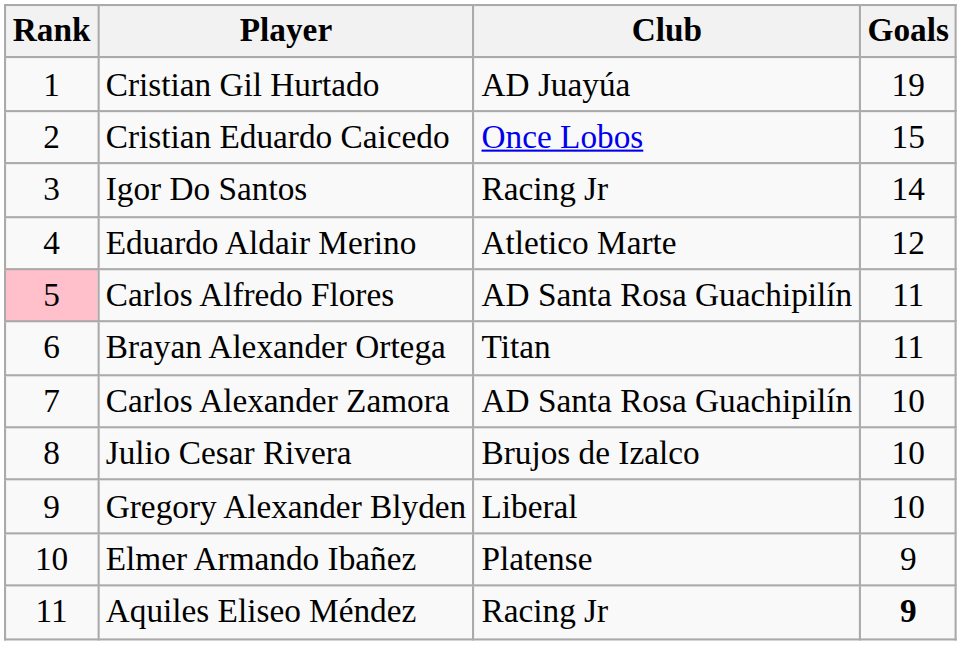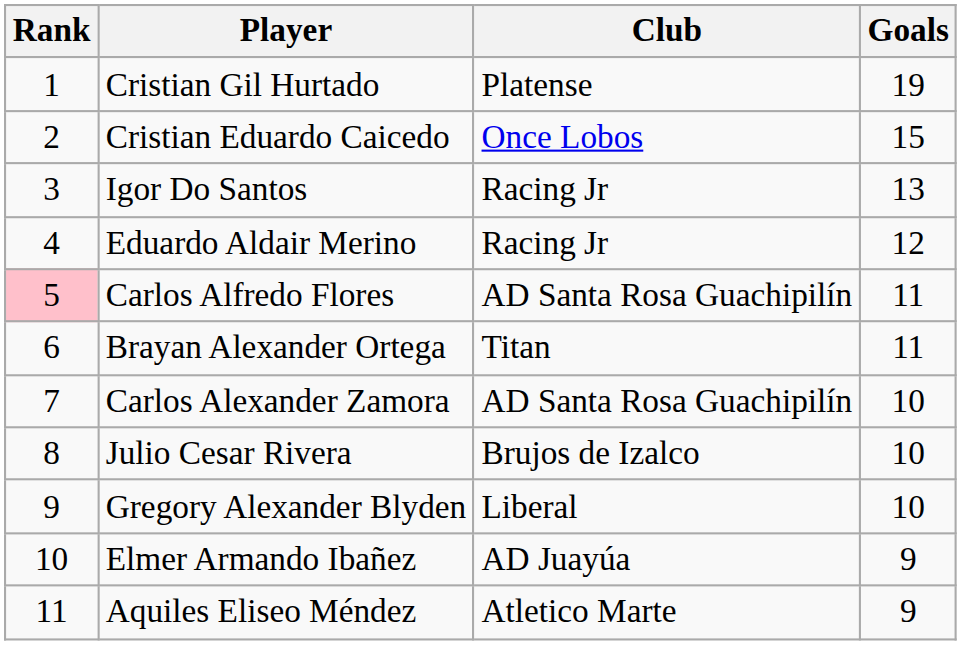 <table class="wikitable" style="text-align:center">
 <tr>
 <th>Rank</th>
 <th>Player</th>
 <th>Club</th>
 <th>Goals</th>
 </tr>
 <tr>
 <td>1</td>
 <td align="left"> Cristian Gil Hurtado</td>
-<td align="left">AD Juayúa</td>
+<td align="left">Platense</td>
 <td>19</td>
 </tr>
 <tr>
 <td>2</td>
 <td align="left"> Cristian Eduardo Caicedo</td>
 <td align="left"><a href='#'>Once Lobos</a></td>
 <td>15</td>
 </tr>
 <tr>
 <td>3</td>
 <td align="left"> Igor Do Santos</td>
 <td align="left">Racing Jr</td>
-<td>14</td>
+<td>13</td>
 </tr>
 <tr>
 <td>4</td>
 <td align="left"> Eduardo Aldair Merino</td>
-<td align="left">Atletico Marte</td>
+<td align="left">Racing Jr</td>
 <td>12</td>
 </tr>
 <tr>
 <td style="background: pink;">5</td>
 <td align="left"> Carlos Alfredo Flores</td>
 <td align="left">AD Santa Rosa Guachipilín</td>
 <td>11</td>
 </tr>
 <tr>
 <td>6</td>
 <td align="left"> Brayan Alexander Ortega</td>
 <td align="left">Titan</td>
 <td>11</td>
 </tr>
 <tr>
 <td>7</td>
 <td align="left"> Carlos Alexander Zamora</td>
 <td align="left">AD Santa Rosa Guachipilín</td>
 <td>10</td>
 </tr>
 <tr>
 <td>8</td>
 <td align="left"> Julio Cesar Rivera</td>
 <td align="left">Brujos de Izalco</td>
 <td>10</td>
 </tr>
 <tr>
 <td>9</td>
 <td align="left"> Gregory Alexander Blyden</td>
 <td align="left">Liberal</td>
 <td>10</td>
 </tr>
 <tr>
 <td>10</td>
 <td align="left"> Elmer Armando Ibañez</td>
-<td align="left">Platense</td>
+<td align="left">AD Juayúa</td>
 <td>9</td>
 </tr>
 <tr>
 <td>11</td>
 <td align="left"> Aquiles Eliseo Méndez</td>
-<td align="left">Racing Jr</td>
-<td><strong>9</strong></td>
+<td align="left">Atletico Marte</td>
+<td>9</td>
 </tr>
 </table>
